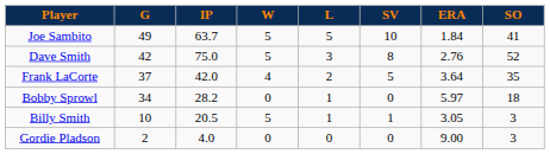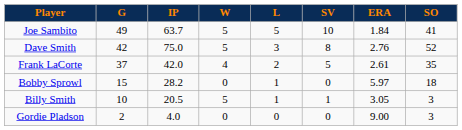 <table class="wikitable sortable">
 <tr>
 <th style="background:#092c57;color:#FF8800;" width="16%">Player</th>
 <th style="background:#092c57;color:#FF8800;" width="9%">G</th>
 <th style="background:#092c57;color:#FF8800;" width="9%">IP</th>
 <th style="background:#092c57;color:#FF8800;" width="9%">W</th>
 <th style="background:#092c57;color:#FF8800;" width="9%">L</th>
 <th style="background:#092c57;color:#FF8800;" width="9%">SV</th>
 <th style="background:#092c57;color:#FF8800;" width="9%">ERA</th>
 <th style="background:#092c57;color:#FF8800;" width="9%">SO</th>
 </tr>
 <tr align="center">
 <td><a href='#'>Joe Sambito</a></td>
 <td>49</td>
 <td>63.7</td>
 <td>5</td>
 <td>5</td>
 <td>10</td>
 <td>1.84</td>
 <td>41</td>
 </tr>
 <tr align=center>
 <td><a href='#'>Dave Smith</a></td>
 <td>42</td>
 <td>75.0</td>
 <td>5</td>
 <td>3</td>
 <td>8</td>
 <td>2.76</td>
 <td>52</td>
 </tr>
 <tr align=center>
 <td><a href='#'>Frank LaCorte</a></td>
 <td>37</td>
 <td>42.0</td>
 <td>4</td>
 <td>2</td>
 <td>5</td>
-<td>3.64</td>
+<td>2.61</td>
 <td>35</td>
 </tr>
 <tr align=center>
 <td><a href='#'>Bobby Sprowl</a></td>
-<td>34</td>
+<td>15</td>
 <td>28.2</td>
 <td>0</td>
 <td>1</td>
 <td>0</td>
 <td>5.97</td>
 <td>18</td>
 </tr>
 <tr align=center>
 <td><a href='#'>Billy Smith</a></td>
 <td>10</td>
 <td>20.5</td>
 <td>5</td>
 <td>1</td>
 <td>1</td>
 <td>3.05</td>
 <td>3</td>
 </tr>
 <tr align=center>
 <td><a href='#'>Gordie Pladson</a></td>
 <td>2</td>
 <td>4.0</td>
 <td>0</td>
 <td>0</td>
 <td>0</td>
 <td>9.00</td>
 <td>3</td>
 </tr>
 </table>
